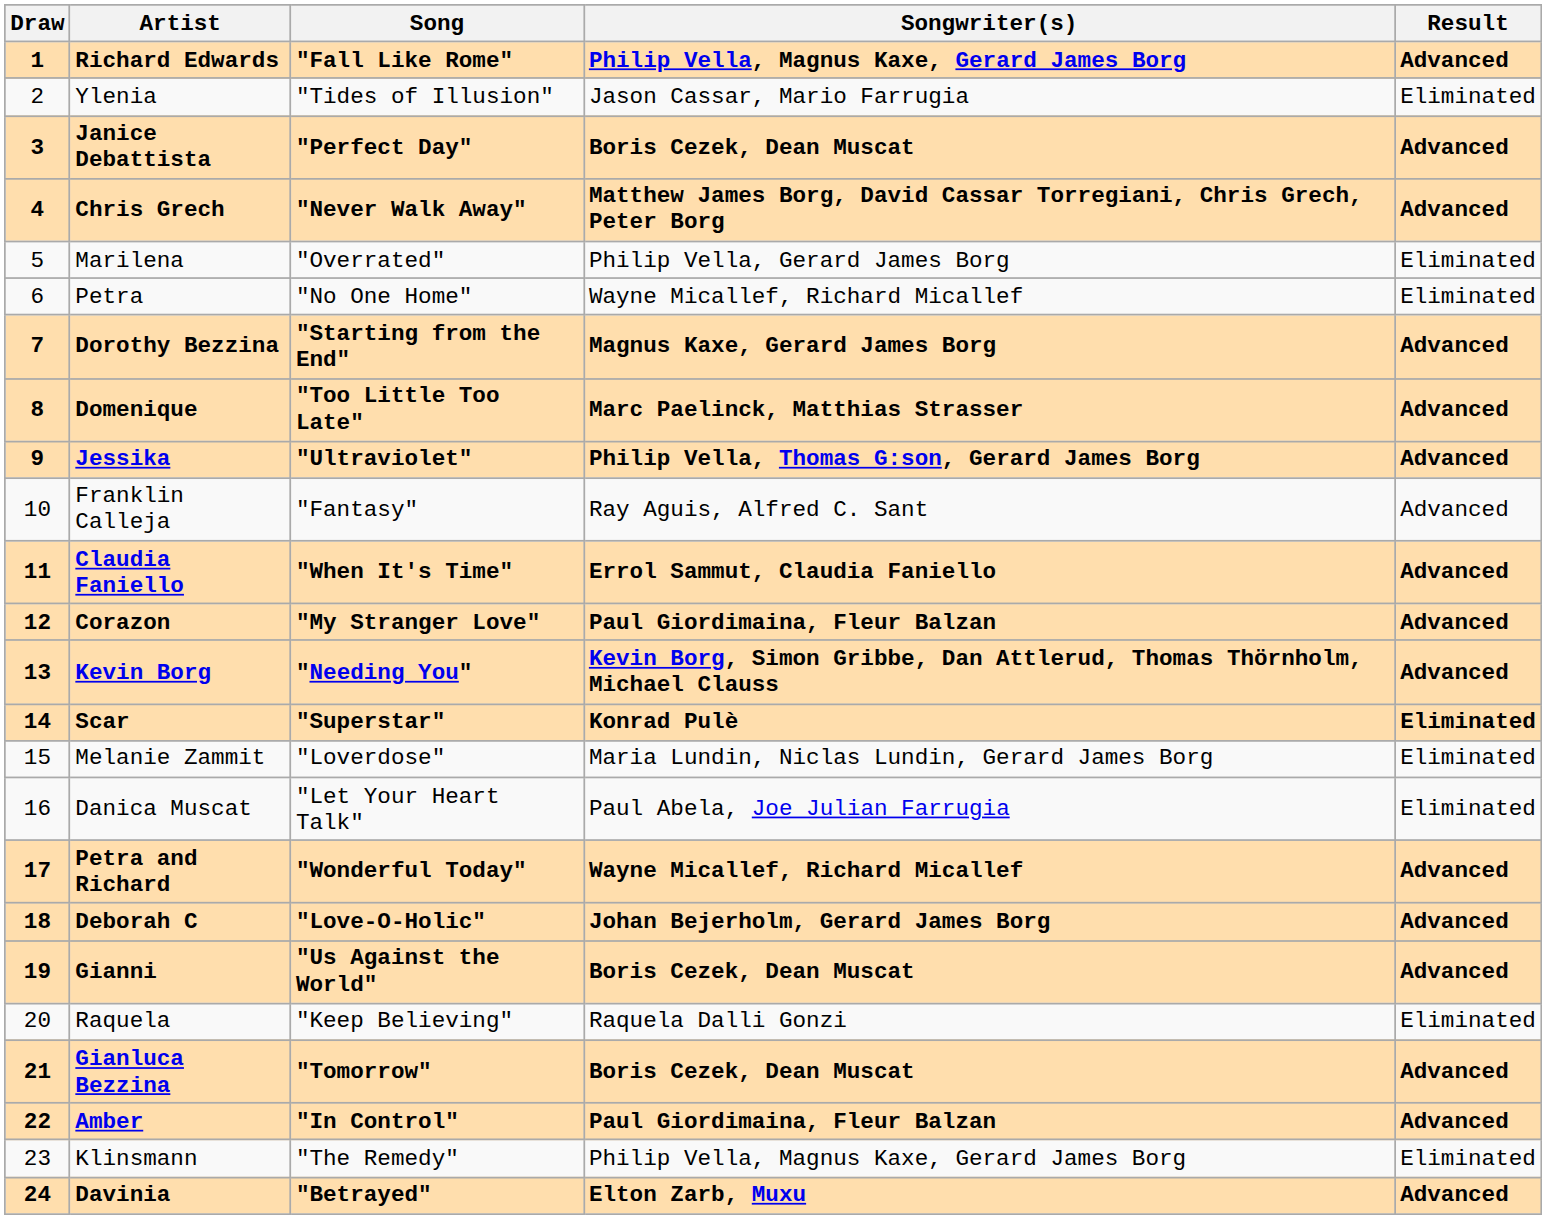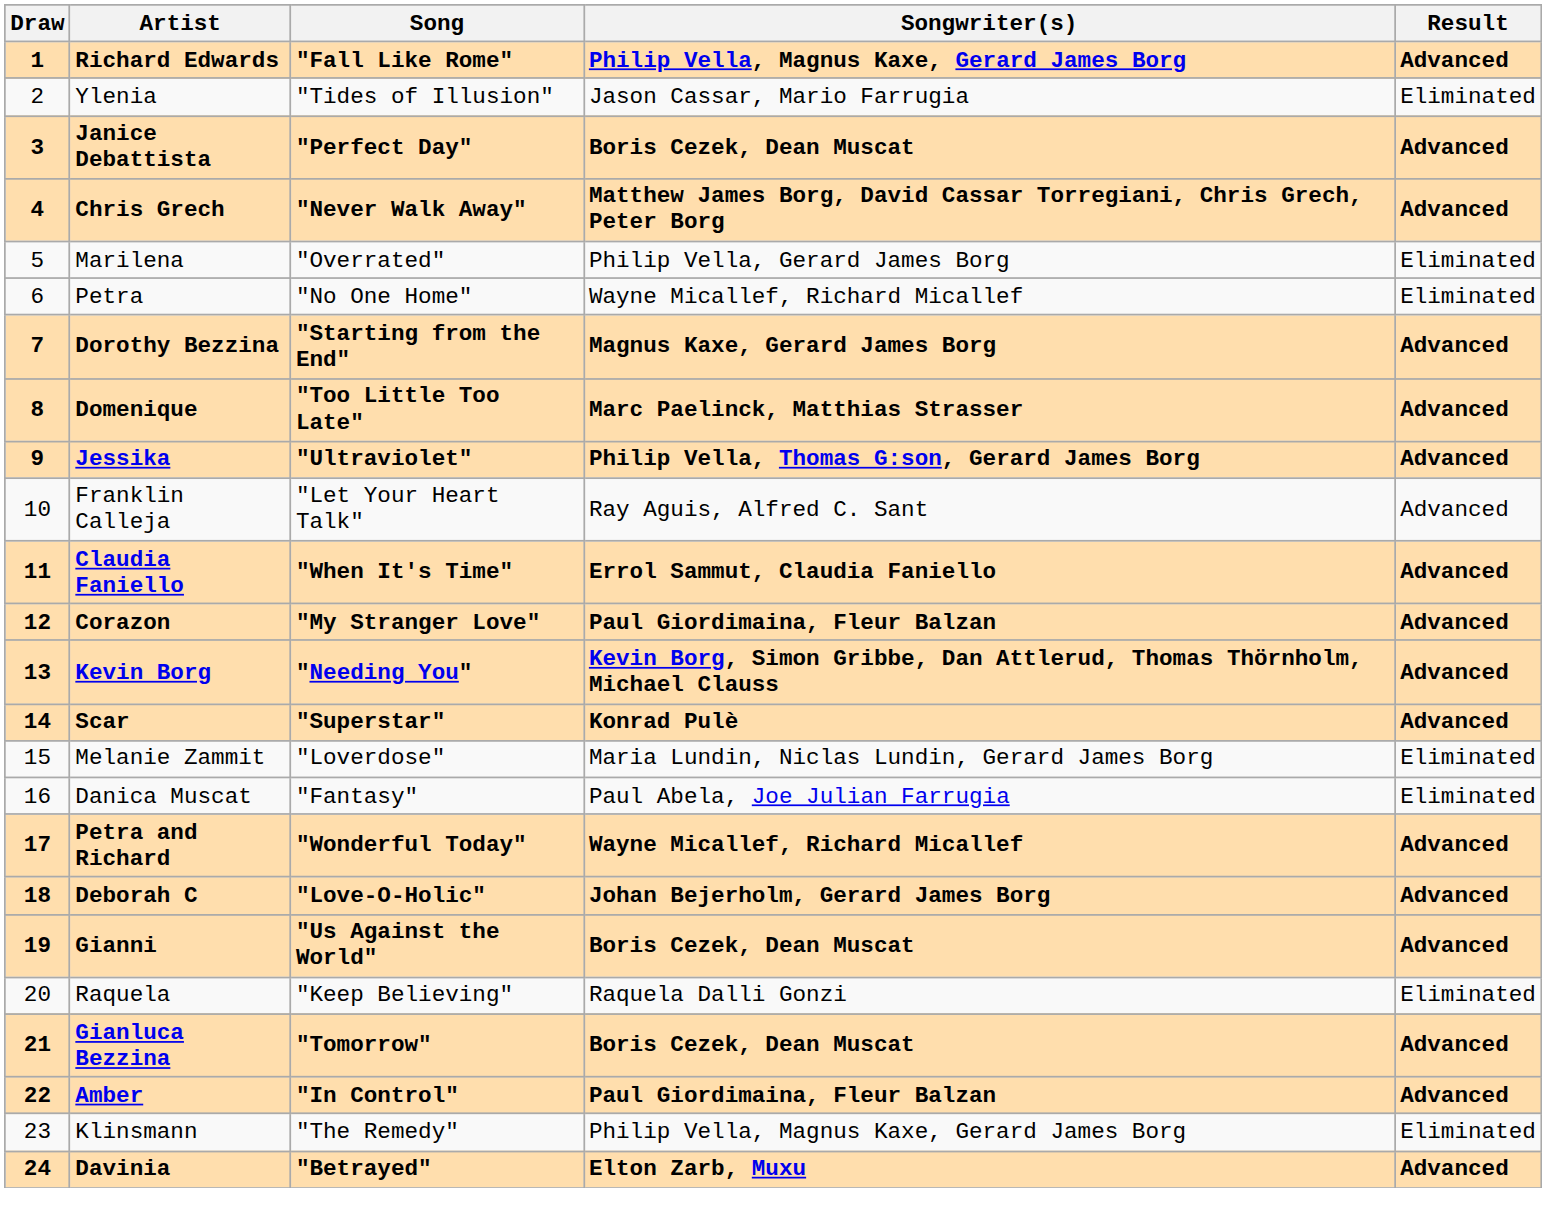 <table class="sortable wikitable" style="margin: 1em auto 1em auto; text-align:center">
 <tr>
 <th>Draw</th>
 <th>Artist</th>
 <th>Song</th>
 <th>Songwriter(s)</th>
 <th>Result</th>
 </tr>
 <tr style="font-weight:bold; background:#FFDEAD;">
 <td>1</td>
 <td align="left">Richard Edwards</td>
 <td align="left">"Fall Like Rome"</td>
 <td align="left"><a href='#'>Philip Vella</a>, Magnus Kaxe, <a href='#'>Gerard James Borg</a></td>
 <td align="left">Advanced</td>
 </tr>
 <tr>
 <td>2</td>
 <td align="left">Ylenia</td>
 <td align="left">"Tides of Illusion"</td>
 <td align="left">Jason Cassar, Mario Farrugia</td>
 <td align="left">Eliminated</td>
 </tr>
 <tr style="font-weight:bold; background:#FFDEAD;">
 <td align="center">3</td>
 <td align="left">Janice Debattista</td>
 <td align="left">"Perfect Day"</td>
 <td align="left">Boris Cezek, Dean Muscat</td>
 <td align="left">Advanced</td>
 </tr>
 <tr style="font-weight:bold; background:#FFDEAD;">
 <td>4</td>
 <td align="left">Chris Grech</td>
 <td align="left">"Never Walk Away"</td>
 <td align="left">Matthew James Borg, David Cassar Torregiani, Chris Grech, Peter Borg</td>
 <td align="left">Advanced</td>
 </tr>
 <tr>
 <td>5</td>
 <td align="left">Marilena</td>
 <td align="left">"Overrated"</td>
 <td align="left">Philip Vella, Gerard James Borg</td>
 <td align="left">Eliminated</td>
 </tr>
 <tr>
 <td>6</td>
 <td align="left">Petra</td>
 <td align="left">"No One Home"</td>
 <td align="left">Wayne Micallef, Richard Micallef</td>
 <td align="left">Eliminated</td>
 </tr>
 <tr style="font-weight:bold; background:#FFDEAD;">
 <td>7</td>
 <td align="left">Dorothy Bezzina</td>
 <td align="left">"Starting from the End"</td>
 <td align="left">Magnus Kaxe, Gerard James Borg</td>
 <td align="left">Advanced</td>
 </tr>
 <tr style="font-weight:bold; background:#FFDEAD;">
 <td>8</td>
 <td align="left">Domenique</td>
 <td align="left">"Too Little Too Late"</td>
 <td align="left">Marc Paelinck, Matthias Strasser</td>
 <td align="left">Advanced</td>
 </tr>
 <tr style="font-weight:bold; background:#FFDEAD;">
 <td>9</td>
 <td align="left"><a href='#'>Jessika</a></td>
 <td align="left">"Ultraviolet"</td>
 <td align="left">Philip Vella, <a href='#'>Thomas G:son</a>, Gerard James Borg</td>
 <td align="left">Advanced</td>
 </tr>
 <tr>
 <td>10</td>
 <td align="left">Franklin Calleja</td>
-<td align="left">"Fantasy"</td>
+<td align="left">"Let Your Heart Talk"</td>
 <td align="left">Ray Aguis, Alfred C. Sant</td>
 <td align="left">Advanced</td>
 </tr>
 <tr style="font-weight:bold; background:#FFDEAD;">
 <td>11</td>
 <td align="left"><a href='#'>Claudia Faniello</a></td>
 <td align="left">"When It's Time"</td>
 <td align="left">Errol Sammut, Claudia Faniello</td>
 <td align="left">Advanced</td>
 </tr>
 <tr style="font-weight:bold; background:#FFDEAD;">
 <td>12</td>
 <td align="left">Corazon</td>
 <td align="left">"My Stranger Love"</td>
 <td align="left">Paul Giordimaina, Fleur Balzan</td>
 <td align="left">Advanced</td>
 </tr>
 <tr style="font-weight:bold; background:#FFDEAD;">
 <td>13</td>
 <td align="left"><a href='#'>Kevin Borg</a></td>
 <td align="left">"<a href='#'>Needing You</a>"</td>
 <td align="left"><a href='#'>Kevin Borg</a>, Simon Gribbe, Dan Attlerud, Thomas Thörnholm, Michael Clauss</td>
 <td align="left">Advanced</td>
 </tr>
 <tr style="font-weight:bold; background:#FFDEAD;">
 <td>14</td>
 <td align="left">Scar</td>
 <td align="left">"Superstar"</td>
 <td align="left">Konrad Pulѐ</td>
-<td align="left">Eliminated</td>
+<td align="left">Advanced</td>
 </tr>
 <tr>
 <td>15</td>
 <td align="left">Melanie Zammit</td>
 <td align="left">"Loverdose"</td>
 <td align="left">Maria Lundin, Niclas Lundin, Gerard James Borg</td>
 <td align="left">Eliminated</td>
 </tr>
 <tr>
 <td>16</td>
 <td align="left">Danica Muscat</td>
-<td align="left">"Let Your Heart Talk"</td>
+<td align="left">"Fantasy"</td>
 <td align="left">Paul Abela, <a href='#'>Joe Julian Farrugia</a></td>
 <td align="left">Eliminated</td>
 </tr>
 <tr style="font-weight:bold; background:#FFDEAD;">
 <td>17</td>
 <td align="left">Petra and Richard</td>
 <td align="left">"Wonderful Today"</td>
 <td align="left">Wayne Micallef, Richard Micallef</td>
 <td align="left">Advanced</td>
 </tr>
 <tr style="font-weight:bold; background:#FFDEAD;">
 <td>18</td>
 <td align="left">Deborah C</td>
 <td align="left">"Love-O-Holic"</td>
 <td align="left">Johan Bejerholm, Gerard James Borg</td>
 <td align="left">Advanced</td>
 </tr>
 <tr style="font-weight:bold; background:#FFDEAD;">
 <td>19</td>
 <td align="left">Gianni</td>
 <td align="left">"Us Against the World"</td>
 <td align="left">Boris Cezek, Dean Muscat</td>
 <td align="left">Advanced</td>
 </tr>
 <tr>
 <td>20</td>
 <td align="left">Raquela</td>
 <td align="left">"Keep Believing"</td>
 <td align="left">Raquela Dalli Gonzi</td>
 <td align="left">Eliminated</td>
 </tr>
 <tr style="font-weight:bold; background:#FFDEAD;">
 <td>21</td>
 <td align="left"><a href='#'>Gianluca Bezzina</a></td>
 <td align="left">"Tomorrow"</td>
 <td align="left">Boris Cezek, Dean Muscat</td>
 <td align="left">Advanced</td>
 </tr>
 <tr style="font-weight:bold; background:#FFDEAD;">
 <td>22</td>
 <td align="left"><a href='#'>Amber</a></td>
 <td align="left">"In Control"</td>
 <td align="left">Paul Giordimaina, Fleur Balzan</td>
 <td align="left">Advanced</td>
 </tr>
 <tr>
 <td>23</td>
 <td align="left">Klinsmann</td>
 <td align="left">"The Remedy"</td>
 <td align="left">Philip Vella, Magnus Kaxe, Gerard James Borg</td>
 <td align="left">Eliminated</td>
 </tr>
 <tr style="font-weight:bold; background:#FFDEAD;">
 <td>24</td>
 <td align="left">Davinia</td>
 <td align="left">"Betrayed"</td>
 <td align="left">Elton Zarb, <a href='#'>Muxu</a></td>
 <td align="left">Advanced</td>
 </tr>
 </table>
